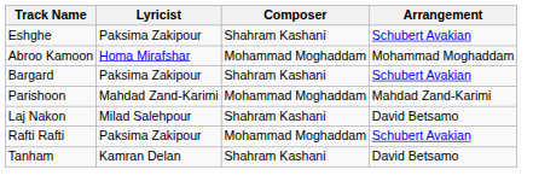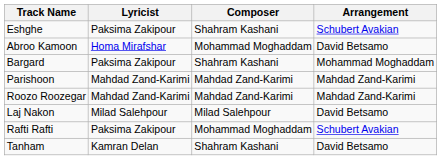 <table class="wikitable">
 <tr>
 <th>Track Name</th>
 <th>Lyricist</th>
 <th>Composer</th>
 <th>Arrangement</th>
 </tr>
 <tr>
 <td><bdi>Eshghe</bdi></td>
 <td>Paksima Zakipour</td>
 <td>Shahram Kashani</td>
 <td><a href='#'>Schubert Avakian</a></td>
 </tr>
 <tr>
 <td><bdi>Abroo Kamoon</bdi></td>
 <td><a href='#'>Homa Mirafshar</a></td>
 <td>Mohammad Moghaddam</td>
-<td>Mohammad Moghaddam</td>
+<td>David Betsamo</td>
 </tr>
 <tr>
 <td>Bargard</td>
 <td>Paksima Zakipour</td>
 <td>Shahram Kashani</td>
-<td><a href='#'>Schubert Avakian</a></td>
+<td>Mohammad Moghaddam</td>
 </tr>
 <tr>
 <td>Parishoon</td>
 <td>Mahdad Zand-Karimi</td>
-<td>Mohammad Moghaddam</td>
+<td>Mahdad Zand-Karimi</td>
+<td>Mahdad Zand-Karimi</td>
+</tr>
+<tr>
+<td>Roozo Roozegar</td>
+<td>Mahdad Zand-Karimi</td>
+<td>Mahdad Zand-Karimi</td>
 <td>Mahdad Zand-Karimi</td>
 </tr>
 <tr>
 <td><bdi>Laj Nakon</bdi></td>
 <td>Milad Salehpour</td>
-<td>Shahram Kashani</td>
+<td>Milad Salehpour</td>
 <td>David Betsamo</td>
 </tr>
 <tr>
 <td>Rafti Rafti</td>
 <td>Paksima Zakipour</td>
 <td>Mohammad Moghaddam</td>
 <td><a href='#'>Schubert Avakian</a></td>
 </tr>
 <tr>
 <td><bdi>Tanham</bdi></td>
 <td>Kamran Delan</td>
 <td>Shahram Kashani</td>
 <td>David Betsamo</td>
 </tr>
 </table>
